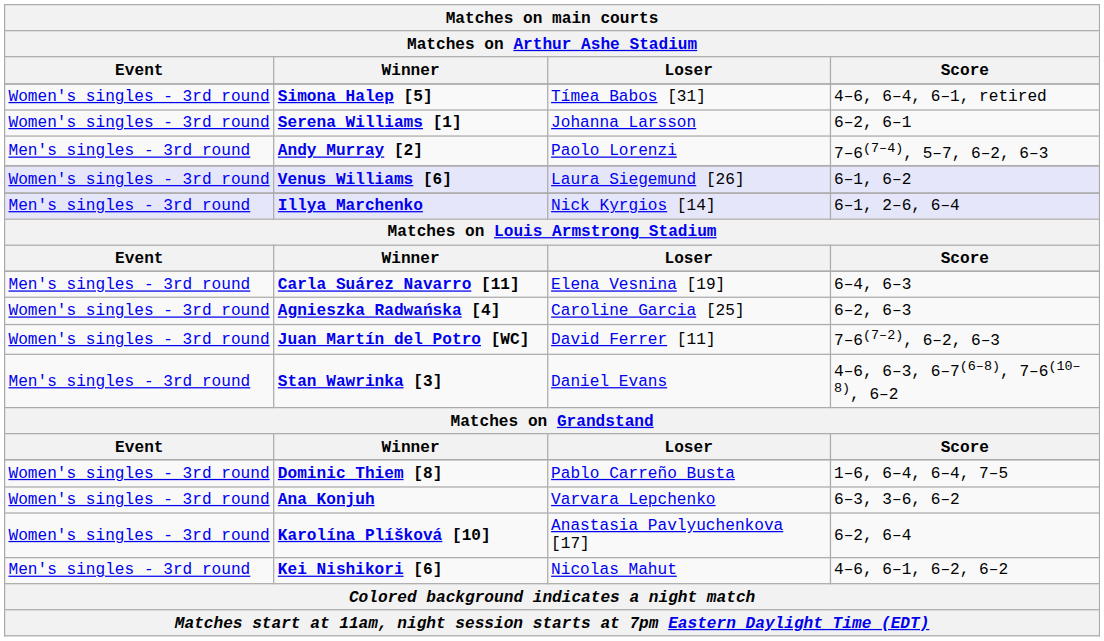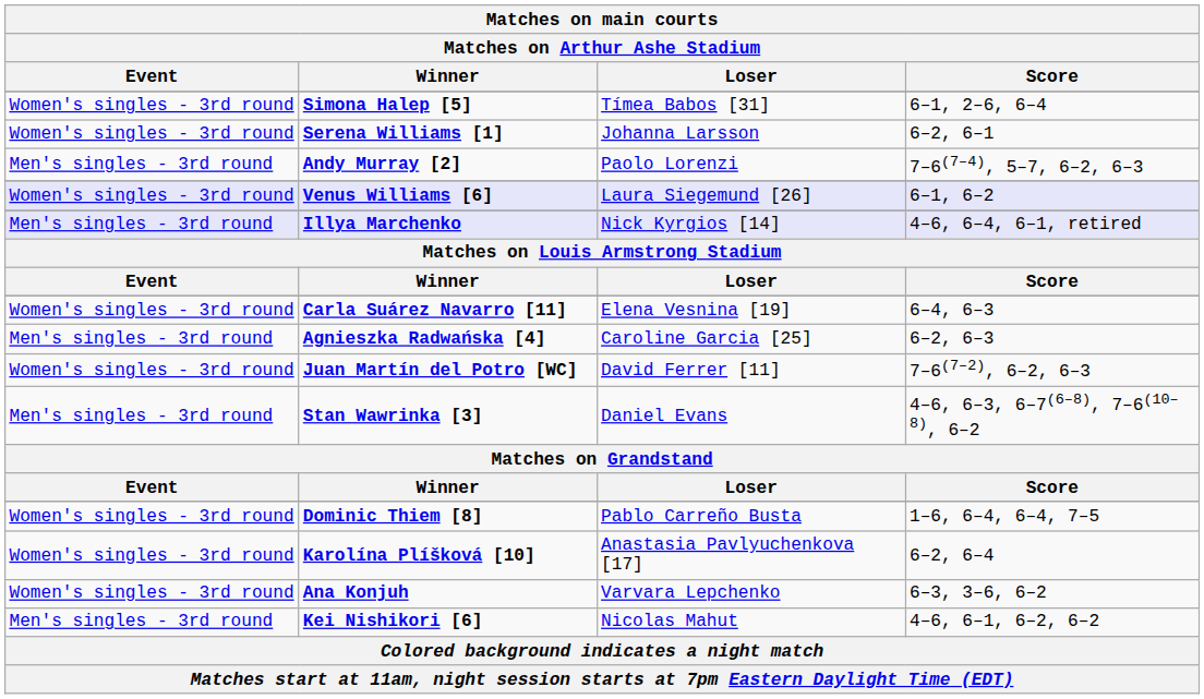 <table class="wikitable" style="margin:auto;">
 <tr>
 <th colspan="4" style="white-space:nowrap;">Matches on main courts</th>
 </tr>
 <tr>
 <th colspan="4"><strong>Matches on <a href='#'>Arthur Ashe Stadium</a></strong></th>
 </tr>
 <tr>
 <th width=250>Event</th>
 <th width=250>Winner</th>
 <th width=250>Loser</th>
 <th width=250>Score</th>
 </tr>
 <tr>
 </tr>
 <tr>
 <td><a href='#'>Women's singles - 3rd round</a></td>
 <td><strong> <a href='#'>Simona Halep</a> [5]</strong></td>
 <td> <a href='#'>Tímea Babos</a> [31]</td>
-<td>4–6, 6–4, 6–1, retired</td>
+<td>6–1, 2–6, 6–4</td>
 </tr>
 <tr>
 <td><a href='#'>Women's singles - 3rd round</a></td>
 <td><strong> <a href='#'>Serena Williams</a> [1]</strong></td>
 <td> <a href='#'>Johanna Larsson</a></td>
 <td>6–2, 6–1</td>
 </tr>
 <tr>
 <td><a href='#'>Men's singles - 3rd round</a></td>
 <td><strong> <a href='#'>Andy Murray</a> [2]</strong></td>
 <td> <a href='#'>Paolo Lorenzi</a></td>
 <td>7–6<sup>(7–4)</sup>, 5–7, 6–2, 6–3</td>
 </tr>
 <tr>
 </tr>
 <tr bgcolor=lavender>
 <td><a href='#'>Women's singles - 3rd round</a></td>
 <td><strong> <a href='#'>Venus Williams</a> [6]</strong></td>
 <td> <a href='#'>Laura Siegemund</a> [26]</td>
 <td>6–1, 6–2</td>
 </tr>
 <tr>
 </tr>
 <tr bgcolor=lavender>
 <td><a href='#'>Men's singles - 3rd round</a></td>
 <td><strong> <a href='#'>Illya Marchenko</a></strong></td>
 <td> <a href='#'>Nick Kyrgios</a> [14]</td>
-<td>6–1, 2–6, 6–4</td>
+<td>4–6, 6–4, 6–1, retired</td>
 </tr>
 <tr>
 <th colspan="4"><strong>Matches on <a href='#'>Louis Armstrong Stadium</a></strong></th>
 </tr>
 <tr>
 <th width=250>Event</th>
 <th width=250>Winner</th>
 <th width=250>Loser</th>
 <th width=250>Score</th>
 </tr>
 <tr>
 </tr>
 <tr>
-<td><a href='#'>Men's singles - 3rd round</a></td>
+<td><a href='#'>Women's singles - 3rd round</a></td>
 <td><strong> <a href='#'>Carla Suárez Navarro</a> [11]</strong></td>
 <td> <a href='#'>Elena Vesnina</a> [19]</td>
 <td>6–4, 6–3</td>
 </tr>
 <tr>
-<td><a href='#'>Women's singles - 3rd round</a></td>
+<td><a href='#'>Men's singles - 3rd round</a></td>
 <td><strong> <a href='#'>Agnieszka Radwańska</a> [4]</strong></td>
 <td> <a href='#'>Caroline Garcia</a> [25]</td>
 <td>6–2, 6–3</td>
 </tr>
 <tr>
 <td><a href='#'>Women's singles - 3rd round</a></td>
 <td><strong> <a href='#'>Juan Martín del Potro</a> [WC]</strong></td>
 <td> <a href='#'>David Ferrer</a> [11]</td>
 <td>7–6<sup>(7–2)</sup>, 6–2, 6–3</td>
 </tr>
 <tr>
 <td><a href='#'>Men's singles - 3rd round</a></td>
 <td><strong> <a href='#'>Stan Wawrinka</a> [3]</strong></td>
 <td> <a href='#'>Daniel Evans</a></td>
 <td>4–6, 6–3, 6–7<sup>(6–8)</sup>, 7–6<sup>(10–8)</sup>, 6–2</td>
 </tr>
 <tr>
 <th colspan="4"><strong>Matches on <a href='#'>Grandstand</a></strong></th>
 </tr>
 <tr>
 <th width=250>Event</th>
 <th width=250>Winner</th>
 <th width=250>Loser</th>
 <th width=250>Score</th>
 </tr>
 <tr>
 </tr>
 <tr>
 <td><a href='#'>Women's singles - 3rd round</a></td>
 <td><strong> <a href='#'>Dominic Thiem</a> [8]</strong></td>
 <td> <a href='#'>Pablo Carreño Busta</a></td>
 <td>1–6, 6–4, 6–4, 7–5</td>
 </tr>
 <tr>
 <td><a href='#'>Women's singles - 3rd round</a></td>
+<td><strong> <a href='#'>Karolína Plíšková</a> [10]</strong></td>
+<td> <a href='#'>Anastasia Pavlyuchenkova</a> [17]</td>
+<td>6–2, 6–4</td>
+</tr>
+<tr>
+<td><a href='#'>Women's singles - 3rd round</a></td>
 <td><strong> <a href='#'>Ana Konjuh</a></strong></td>
 <td> <a href='#'>Varvara Lepchenko</a></td>
 <td>6–3, 3–6, 6–2</td>
-</tr>
-<tr>
-<td><a href='#'>Women's singles - 3rd round</a></td>
-<td><strong> <a href='#'>Karolína Plíšková</a> [10]</strong></td>
-<td> <a href='#'>Anastasia Pavlyuchenkova</a> [17]</td>
-<td>6–2, 6–4</td>
 </tr>
 <tr>
 <td><a href='#'>Men's singles - 3rd round</a></td>
 <td><strong> <a href='#'>Kei Nishikori</a> [6]</strong></td>
 <td> <a href='#'>Nicolas Mahut</a></td>
 <td>4–6, 6–1, 6–2, 6–2</td>
 </tr>
 <tr>
 <th colspan=4><em>Colored background indicates a night match</em></th>
 </tr>
 <tr>
 <th colspan=4><em>Matches start at 11am, night session starts at 7pm <a href='#'>Eastern Daylight Time (EDT)</a></em></th>
 </tr>
 </table>
